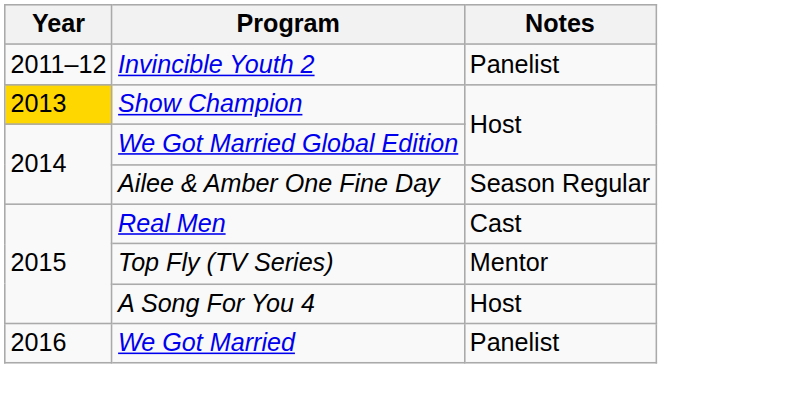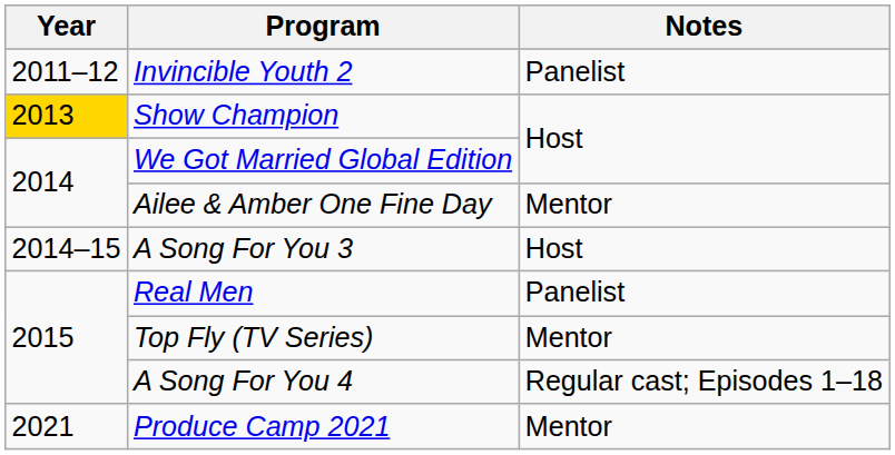 <table class="wikitable">
 <tr>
 <th scope="col">Year</th>
 <th>Program</th>
 <th scope="col">Notes</th>
 </tr>
 <tr>
 <td>2011–12</td>
 <td><a href='#'><em>Invincible Youth 2</em></a></td>
 <td>Panelist</td>
 </tr>
 <tr>
 <td style="background: gold;">2013</td>
 <td><em><a href='#'>Show Champion</a></em></td>
 <td rowspan="2">Host</td>
 </tr>
 <tr>
 <td rowspan="2">2014</td>
 <td><a href='#'><em>We Got Married Global Edition</em></a></td>
 </tr>
 <tr>
 <td><em>Ailee & Amber One Fine Day</em></td>
-<td>Season Regular</td>
+<td>Mentor</td>
+</tr>
+<tr>
+<td>2014–15</td>
+<td><em>A Song For You 3</em></td>
+<td>Host</td>
 </tr>
 <tr>
 <td rowspan="3">2015</td>
 <td><a href='#'><em>Real Men</em></a></td>
-<td>Cast</td>
+<td>Panelist</td>
 </tr>
 <tr>
 <td><em>Top Fly (TV Series)</em></td>
 <td>Mentor</td>
 </tr>
 <tr>
 <td><em>A Song For You 4</em></td>
-<td>Host</td>
+<td>Regular cast; Episodes 1–18</td>
 </tr>
 <tr>
-<td>2016</td>
-<td><em><a href='#'>We Got Married</a></em></td>
-<td>Panelist</td>
+<td>2021</td>
+<td><em><a href='#'>Produce Camp 2021</a></em></td>
+<td>Mentor</td>
 </tr>
 </table>
